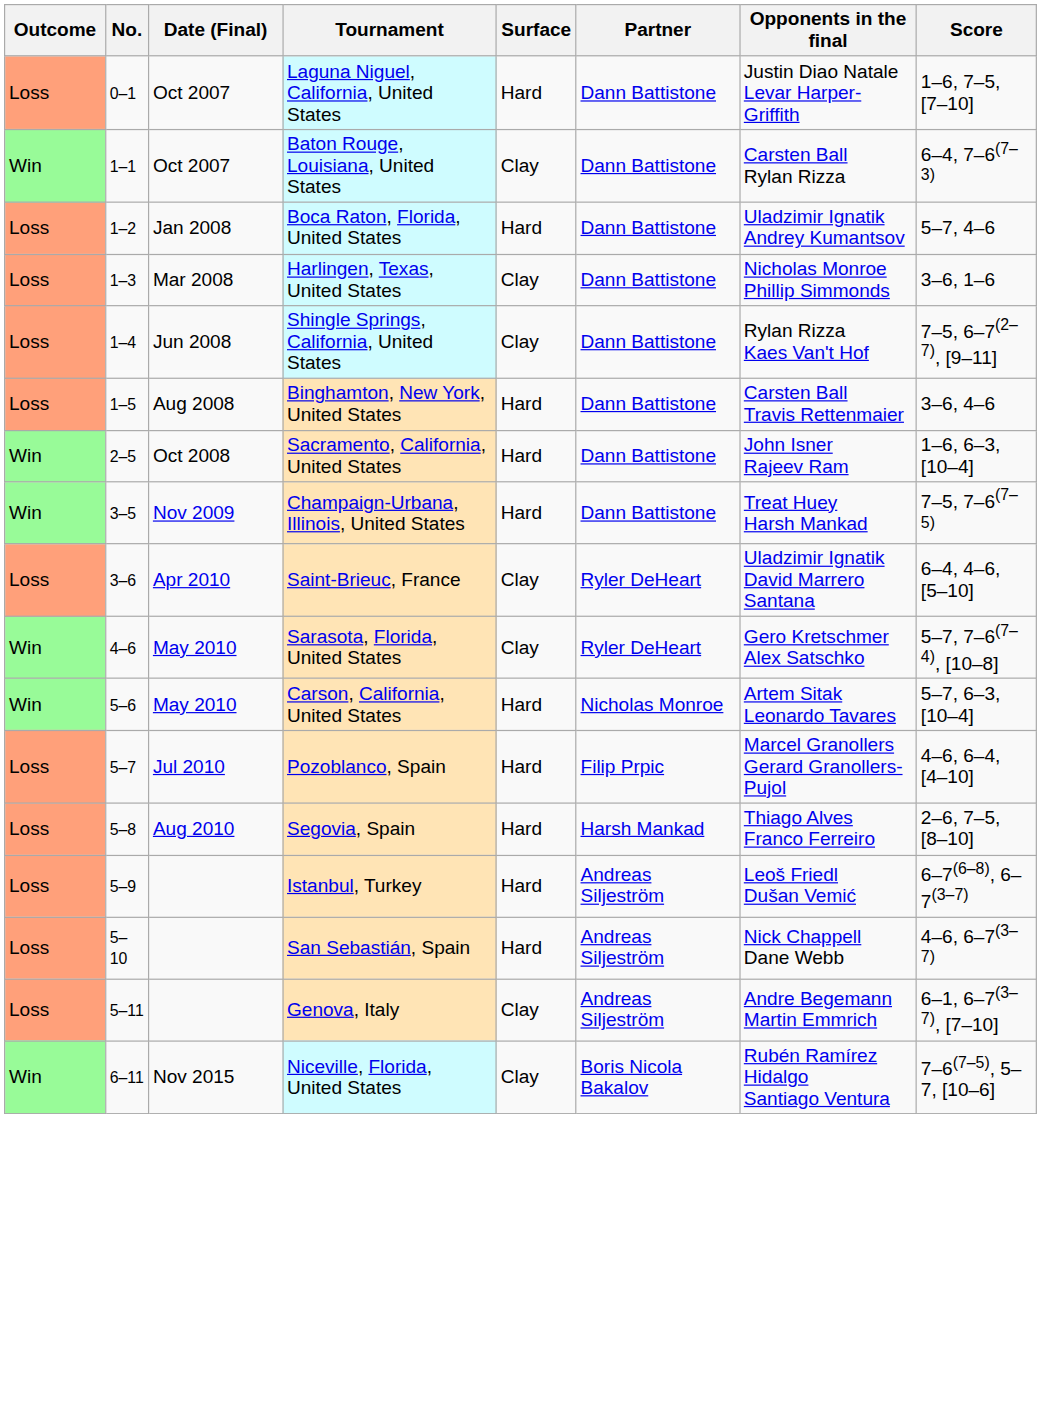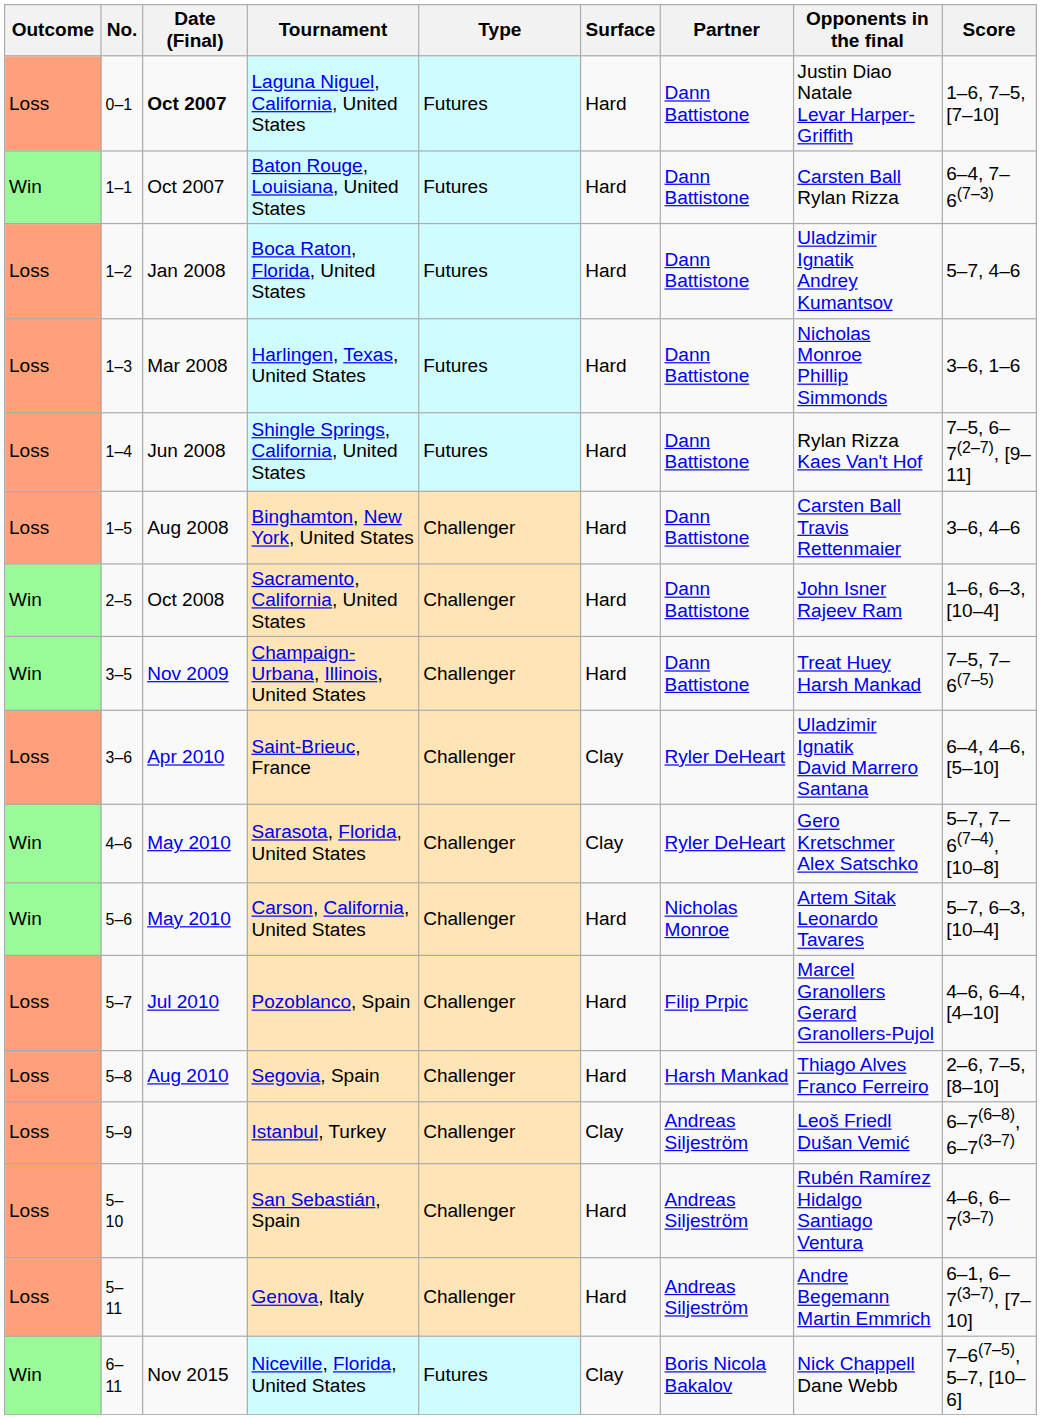 <table class="wikitable">
 <tr>
 <th width=80>Outcome</th>
 <th width=30>No.</th>
 <th width=125>Date (Final)</th>
 <th width=200>Tournament</th>
+<th width=200>Type</th>
 <th width=60>Surface</th>
 <th width=150>Partner</th>
 <th width=160>Opponents in the final</th>
 <th width=110>Score</th>
 </tr>
 <tr>
 <td style="background:#ffa07a;">Loss</td>
 <td><small>0–1</small></td>
-<td>Oct 2007</td>
+<td><strong>Oct 2007</strong></td>
 <td style="background:#cffcff;"><a href='#'>Laguna Niguel</a>, <a href='#'>California</a>, United States</td>
+<td style="background:#cffcff;">Futures</td>
 <td>Hard</td>
 <td> <a href='#'>Dann Battistone</a></td>
 <td> Justin Diao Natale<br> <a href='#'>Levar Harper-Griffith</a></td>
 <td>1–6, 7–5, [7–10]</td>
 </tr>
 <tr>
 <td style="background:#98FB98">Win</td>
 <td><small>1–1</small></td>
 <td>Oct 2007</td>
 <td style="background:#cffcff;"><a href='#'>Baton Rouge</a>, <a href='#'>Louisiana</a>, United States</td>
-<td>Clay</td>
+<td style="background:#cffcff;">Futures</td>
+<td>Hard</td>
 <td> <a href='#'>Dann Battistone</a></td>
 <td> <a href='#'>Carsten Ball</a><br> Rylan Rizza</td>
 <td>6–4, 7–6<sup>(7–3)</sup></td>
 </tr>
 <tr>
 <td style="background:#ffa07a;">Loss</td>
 <td><small>1–2</small></td>
 <td>Jan 2008</td>
 <td style="background:#cffcff;"><a href='#'>Boca Raton</a>, <a href='#'>Florida</a>, United States</td>
+<td style="background:#cffcff;">Futures</td>
 <td>Hard</td>
 <td> <a href='#'>Dann Battistone</a></td>
 <td> <a href='#'>Uladzimir Ignatik</a><br> <a href='#'>Andrey Kumantsov</a></td>
 <td>5–7, 4–6</td>
 </tr>
 <tr>
 <td style="background:#ffa07a;">Loss</td>
 <td><small>1–3</small></td>
 <td>Mar 2008</td>
 <td style="background:#cffcff;"><a href='#'>Harlingen</a>, <a href='#'>Texas</a>, United States</td>
-<td>Clay</td>
+<td style="background:#cffcff;">Futures</td>
+<td>Hard</td>
 <td> <a href='#'>Dann Battistone</a></td>
 <td> <a href='#'>Nicholas Monroe</a><br> <a href='#'>Phillip Simmonds</a></td>
 <td>3–6, 1–6</td>
 </tr>
 <tr>
 <td style="background:#ffa07a;">Loss</td>
 <td><small>1–4</small></td>
 <td>Jun 2008</td>
 <td style="background:#cffcff;"><a href='#'>Shingle Springs</a>, <a href='#'>California</a>, United States</td>
-<td>Clay</td>
+<td style="background:#cffcff;">Futures</td>
+<td>Hard</td>
 <td> <a href='#'>Dann Battistone</a></td>
 <td> Rylan Rizza<br> <a href='#'>Kaes Van't Hof</a></td>
 <td>7–5, 6–7<sup>(2–7)</sup>, [9–11]</td>
 </tr>
 <tr>
 <td style="background:#ffa07a;">Loss</td>
 <td><small>1–5</small></td>
 <td>Aug 2008</td>
 <td style="background:moccasin;"><a href='#'>Binghamton</a>, <a href='#'>New York</a>, United States</td>
+<td style="background:moccasin;">Challenger</td>
 <td>Hard</td>
 <td> <a href='#'>Dann Battistone</a></td>
 <td> <a href='#'>Carsten Ball</a><br> <a href='#'>Travis Rettenmaier</a></td>
 <td>3–6, 4–6</td>
 </tr>
 <tr>
 <td style="background:#98FB98;">Win</td>
 <td><small>2–5</small></td>
 <td>Oct 2008</td>
 <td style="background:moccasin;"><a href='#'>Sacramento</a>, <a href='#'>California</a>, United States</td>
+<td style="background:moccasin;">Challenger</td>
 <td>Hard</td>
 <td> <a href='#'>Dann Battistone</a></td>
 <td> <a href='#'>John Isner</a><br> <a href='#'>Rajeev Ram</a></td>
 <td>1–6, 6–3, [10–4]</td>
 </tr>
 <tr>
 <td style="background:#98FB98;">Win</td>
 <td><small>3–5</small></td>
 <td><a href='#'>Nov 2009</a></td>
 <td style="background:moccasin;"><a href='#'>Champaign-Urbana</a>, <a href='#'>Illinois</a>, United States</td>
+<td style="background:moccasin;">Challenger</td>
 <td>Hard</td>
 <td> <a href='#'>Dann Battistone</a></td>
 <td> <a href='#'>Treat Huey</a><br> <a href='#'>Harsh Mankad</a></td>
 <td>7–5, 7–6<sup>(7–5)</sup></td>
 </tr>
 <tr>
 <td style="background:#ffa07a;">Loss</td>
 <td><small>3–6</small></td>
 <td><a href='#'>Apr 2010</a></td>
 <td style="background:moccasin;"><a href='#'>Saint-Brieuc</a>, France</td>
+<td style="background:moccasin;">Challenger</td>
 <td>Clay</td>
 <td> <a href='#'>Ryler DeHeart</a></td>
 <td> <a href='#'>Uladzimir Ignatik</a><br> <a href='#'>David Marrero Santana</a></td>
 <td>6–4, 4–6, [5–10]</td>
 </tr>
 <tr>
 <td style="background:#98FB98">Win</td>
 <td><small>4–6</small></td>
 <td><a href='#'>May 2010</a></td>
 <td style="background:moccasin;"><a href='#'>Sarasota</a>, <a href='#'>Florida</a>, United States</td>
+<td style="background:moccasin;">Challenger</td>
 <td>Clay</td>
 <td> <a href='#'>Ryler DeHeart</a></td>
 <td> <a href='#'>Gero Kretschmer</a><br> <a href='#'>Alex Satschko</a></td>
 <td>5–7, 7–6<sup>(7–4)</sup>, [10–8]</td>
 </tr>
 <tr>
 <td style="background:#98FB98">Win</td>
 <td><small>5–6</small></td>
 <td><a href='#'>May 2010</a></td>
 <td style="background:moccasin;"><a href='#'>Carson</a>, <a href='#'>California</a>, United States</td>
+<td style="background:moccasin;">Challenger</td>
 <td>Hard</td>
 <td> <a href='#'>Nicholas Monroe</a></td>
 <td> <a href='#'>Artem Sitak</a><br> <a href='#'>Leonardo Tavares</a></td>
 <td>5–7, 6–3, [10–4]</td>
 </tr>
 <tr>
 <td style="background:#ffa07a">Loss</td>
 <td><small>5–7</small></td>
 <td><a href='#'>Jul 2010</a></td>
 <td style="background:moccasin;"><a href='#'>Pozoblanco</a>, Spain</td>
+<td style="background:moccasin;">Challenger</td>
 <td>Hard</td>
 <td> <a href='#'>Filip Prpic</a></td>
 <td> <a href='#'>Marcel Granollers</a><br> <a href='#'>Gerard Granollers-Pujol</a></td>
 <td>4–6, 6–4, [4–10]</td>
 </tr>
 <tr>
 <td style="background:#ffa07a">Loss</td>
 <td><small>5–8</small></td>
 <td><a href='#'>Aug 2010</a></td>
 <td style="background:moccasin;"><a href='#'>Segovia</a>, Spain</td>
+<td style="background:moccasin;">Challenger</td>
 <td>Hard</td>
 <td> <a href='#'>Harsh Mankad</a></td>
 <td> <a href='#'>Thiago Alves</a><br> <a href='#'>Franco Ferreiro</a></td>
 <td>2–6, 7–5, [8–10]</td>
 </tr>
 <tr>
 <td style="background:#ffa07a;">Loss</td>
 <td><small>5–9</small></td>
 <td><a href='#'></a></td>
 <td style="background:moccasin;"><a href='#'>Istanbul</a>, Turkey</td>
-<td>Hard</td>
+<td style="background:moccasin;">Challenger</td>
+<td>Clay</td>
 <td> <a href='#'>Andreas Siljeström</a></td>
 <td> <a href='#'>Leoš Friedl</a><br> <a href='#'>Dušan Vemić</a></td>
 <td>6–7<sup>(6–8)</sup>, 6–7<sup>(3–7)</sup></td>
 </tr>
 <tr>
 <td style="background:#ffa07a;">Loss</td>
 <td><small>5–10</small></td>
 <td><a href='#'></a></td>
 <td style="background:moccasin;"><a href='#'>San Sebastián</a>, Spain</td>
+<td style="background:moccasin;">Challenger</td>
 <td>Hard</td>
 <td> <a href='#'>Andreas Siljeström</a></td>
-<td> <a href='#'>Nick Chappell</a><br> Dane Webb</td>
+<td> <a href='#'>Rubén Ramírez Hidalgo</a><br> <a href='#'>Santiago Ventura</a></td>
 <td>4–6, 6–7<sup>(3–7)</sup></td>
 </tr>
 <tr>
 <td style="background:#ffa07a;">Loss</td>
 <td><small>5–11</small></td>
 <td><a href='#'></a></td>
 <td style="background:moccasin;"><a href='#'>Genova</a>, Italy</td>
-<td>Clay</td>
+<td style="background:moccasin;">Challenger</td>
+<td>Hard</td>
 <td> <a href='#'>Andreas Siljeström</a></td>
 <td> <a href='#'>Andre Begemann</a><br> <a href='#'>Martin Emmrich</a></td>
 <td>6–1, 6–7<sup>(3–7)</sup>, [7–10]</td>
 </tr>
 <tr>
 <td style="background:#98FB98;">Win</td>
 <td><small>6–11</small></td>
 <td>Nov 2015</td>
 <td style="background:#cffcff;"><a href='#'>Niceville</a>, <a href='#'>Florida</a>, United States</td>
+<td style="background:#cffcff;">Futures</td>
 <td>Clay</td>
 <td> <a href='#'>Boris Nicola Bakalov</a></td>
-<td> <a href='#'>Rubén Ramírez Hidalgo</a><br> <a href='#'>Santiago Ventura</a></td>
+<td> <a href='#'>Nick Chappell</a><br> Dane Webb</td>
 <td>7–6<sup>(7–5)</sup>, 5–7, [10–6]</td>
 </tr>
 </table>
